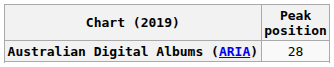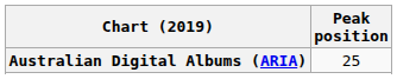 <table class="wikitable plainrowheaders" style="text-align:center">
 <tr>
 <th scope="col">Chart (2019)</th>
 <th scope="col">Peak<br>position</th>
 </tr>
 <tr>
 <th scope="row">Australian Digital Albums (<a href='#'>ARIA</a>)</th>
-<td>28</td>
+<td>25</td>
 </tr>
 <tr>
 </tr>
 <tr>
 </tr>
 <tr>
 </tr>
 <tr>
 </tr>
 <tr>
 </tr>
 </table>
